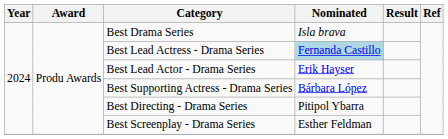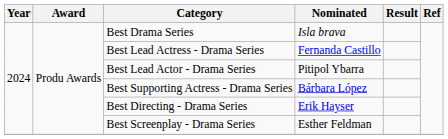 <table class="wikitable plainrowheaders">
 <tr>
 <th scope="col">Year</th>
 <th scope="col">Award</th>
 <th scope="col">Category</th>
 <th scope="col">Nominated</th>
 <th scope="col">Result</th>
 <th scope="col">Ref</th>
 </tr>
 <tr>
 <td rowspan="6">2024</td>
 <td rowspan="6">Produ Awards</td>
 <td>Best Drama Series</td>
 <td><em>Isla brava</em></td>
 <td></td>
 <td align="center" rowspan="6"></td>
 </tr>
 <tr>
 <td>Best Lead Actress - Drama Series</td>
-<td style="background: lightblue;"><a href='#'>Fernanda Castillo</a></td>
+<td><a href='#'>Fernanda Castillo</a></td>
 <td></td>
 </tr>
 <tr>
 <td>Best Lead Actor - Drama Series</td>
-<td><a href='#'>Erik Hayser</a></td>
+<td>Pitipol Ybarra</td>
 <td></td>
 </tr>
 <tr>
 <td>Best Supporting Actress - Drama Series</td>
 <td><a href='#'>Bárbara López</a></td>
 <td></td>
 </tr>
 <tr>
 <td>Best Directing - Drama Series</td>
-<td>Pitipol Ybarra</td>
+<td><a href='#'>Erik Hayser</a></td>
 <td></td>
 </tr>
 <tr>
 <td>Best Screenplay - Drama Series</td>
 <td>Esther Feldman</td>
 <td></td>
 </tr>
 <tr>
 </tr>
 </table>
